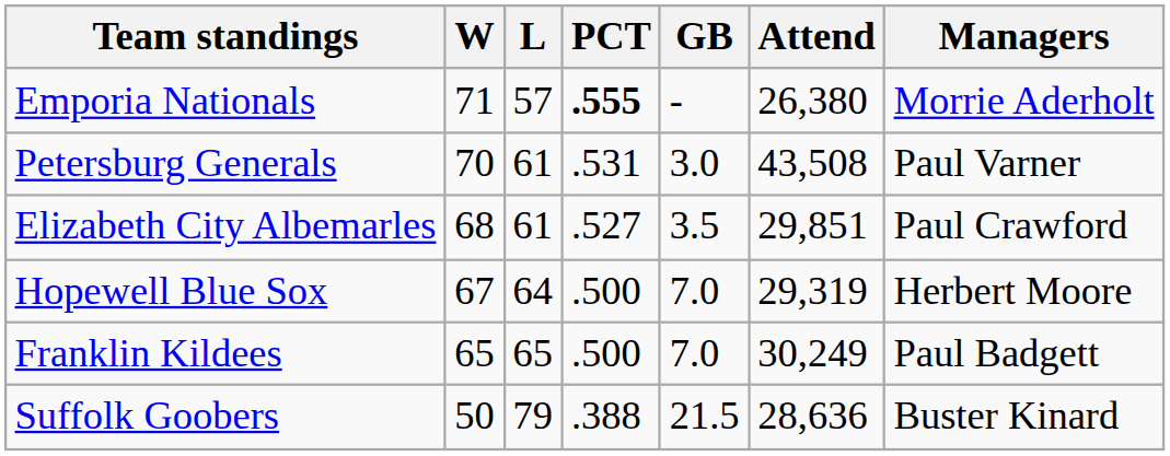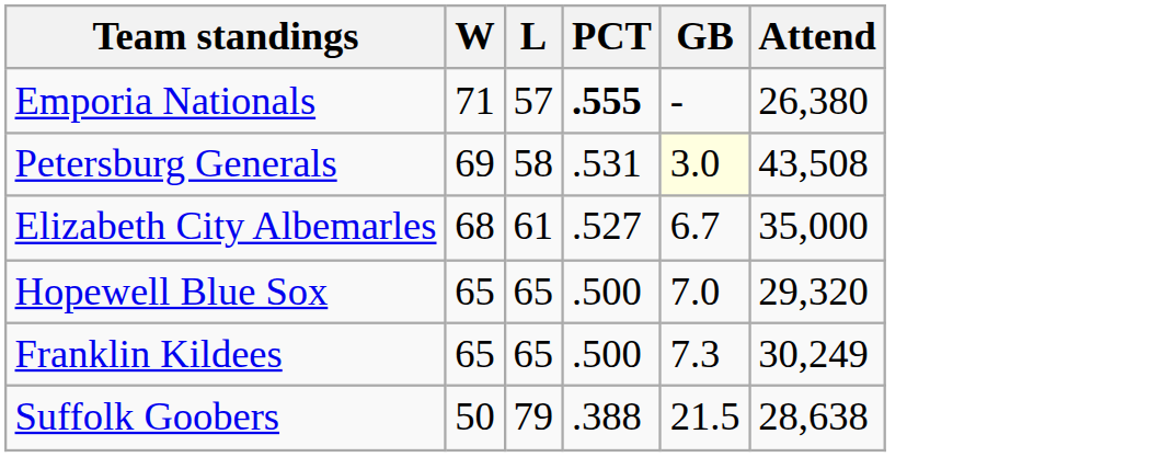 <table class="wikitable">
 <tr>
 <th>Team standings</th>
 <th>W</th>
 <th>L</th>
 <th>PCT</th>
 <th>GB</th>
 <th>Attend</th>
-<th>Managers</th>
 </tr>
 <tr>
 <td><a href='#'>Emporia Nationals</a></td>
 <td>71</td>
 <td>57</td>
 <td><strong>.555</strong></td>
 <td>-</td>
 <td>26,380</td>
-<td><a href='#'>Morrie Aderholt</a></td>
 </tr>
 <tr>
 <td><a href='#'>Petersburg Generals</a></td>
-<td>70</td>
-<td>61</td>
+<td>69</td>
+<td>58</td>
 <td>.531</td>
-<td>3.0</td>
+<td style="background: lightyellow;">3.0</td>
 <td>43,508</td>
-<td>Paul Varner</td>
 </tr>
 <tr>
 <td><a href='#'>Elizabeth City Albemarles</a></td>
 <td>68</td>
 <td>61</td>
 <td>.527</td>
-<td>3.5</td>
-<td>29,851</td>
-<td>Paul Crawford</td>
+<td>6.7</td>
+<td>35,000</td>
 </tr>
 <tr>
 <td><a href='#'>Hopewell Blue Sox</a></td>
-<td>67</td>
-<td>64</td>
+<td>65</td>
+<td>65</td>
 <td>.500</td>
 <td>7.0</td>
-<td>29,319</td>
-<td>Herbert Moore</td>
+<td>29,320</td>
 </tr>
 <tr>
 <td><a href='#'>Franklin Kildees</a></td>
 <td>65</td>
 <td>65</td>
 <td>.500</td>
-<td>7.0</td>
+<td>7.3</td>
 <td>30,249</td>
-<td>Paul Badgett</td>
 </tr>
 <tr>
 <td><a href='#'>Suffolk Goobers</a></td>
 <td>50</td>
 <td>79</td>
 <td>.388</td>
 <td>21.5</td>
-<td>28,636</td>
-<td>Buster Kinard</td>
+<td>28,638</td>
 </tr>
 </table>
